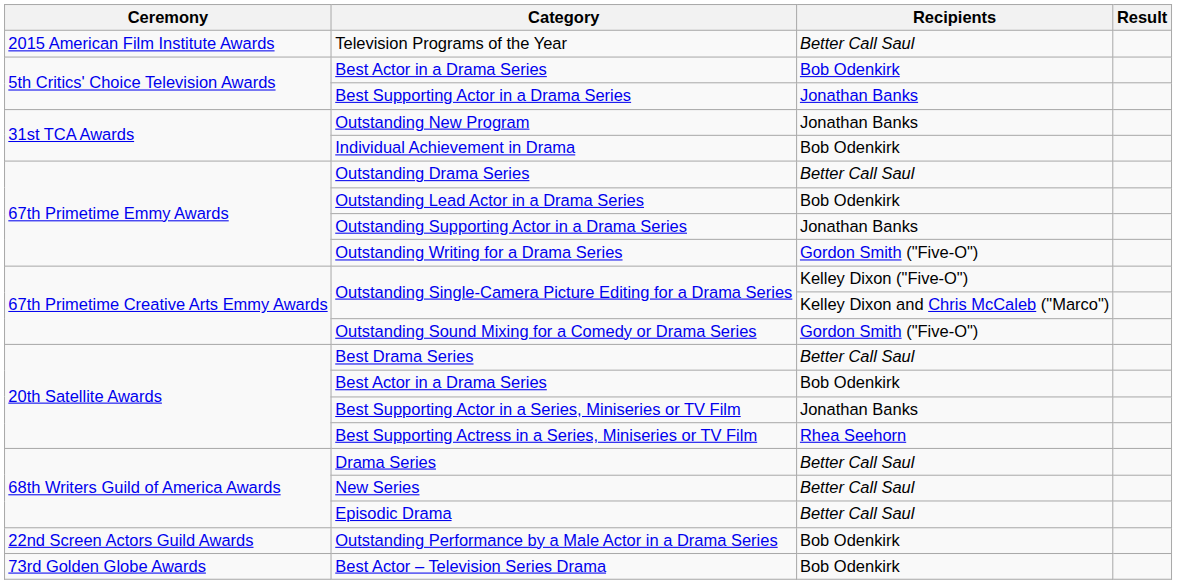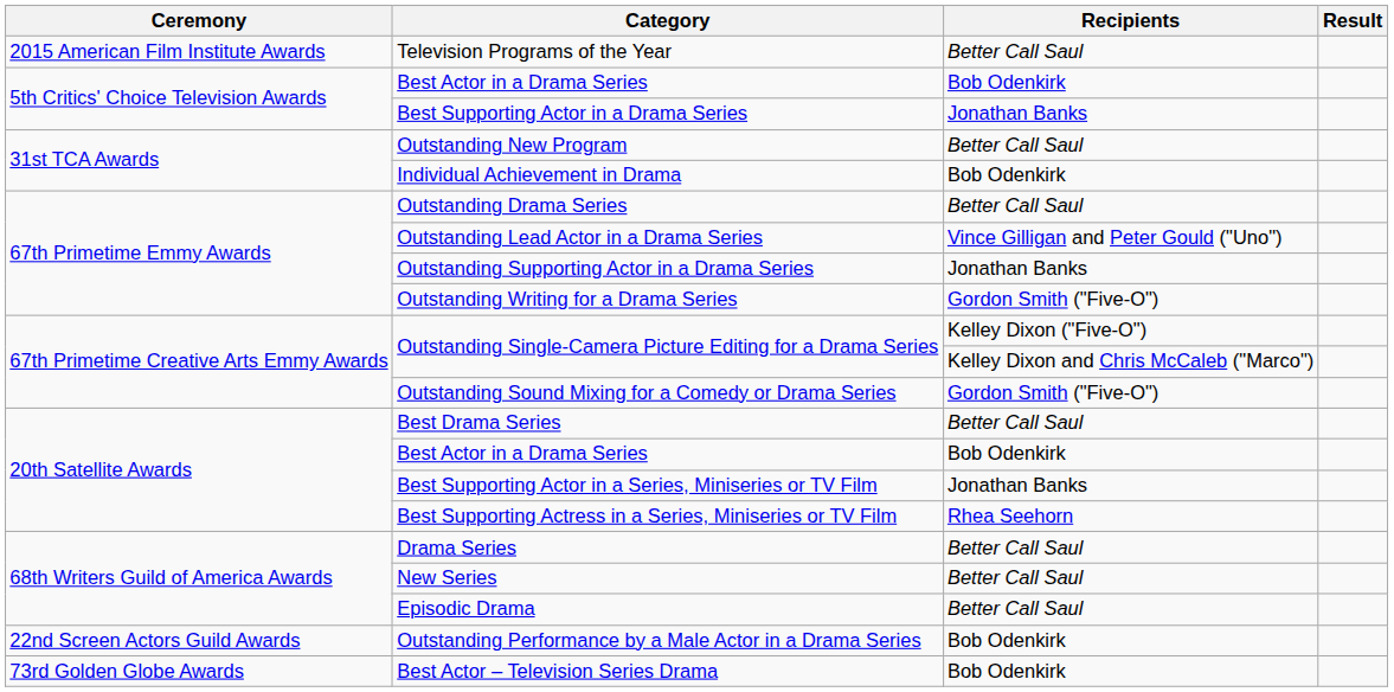 <table class="wikitable sortable">
 <tr>
 <th align="left">Ceremony</th>
 <th align="left">Category</th>
 <th align="left">Recipients</th>
 <th align="left">Result</th>
 </tr>
 <tr>
 <td><a href='#'>2015 American Film Institute Awards</a></td>
 <td>Television Programs of the Year</td>
 <td><em>Better Call Saul</em></td>
 <td></td>
 </tr>
 <tr>
 <td rowspan="2"><a href='#'>5th Critics' Choice Television Awards</a></td>
 <td><a href='#'>Best Actor in a Drama Series</a></td>
 <td><a href='#'>Bob Odenkirk</a></td>
 <td></td>
 </tr>
 <tr>
 <td><a href='#'>Best Supporting Actor in a Drama Series</a></td>
 <td><a href='#'>Jonathan Banks</a></td>
 <td></td>
 </tr>
 <tr>
 <td rowspan="2"><a href='#'>31st TCA Awards</a></td>
 <td><a href='#'>Outstanding New Program</a></td>
-<td>Jonathan Banks</td>
+<td><em>Better Call Saul</em></td>
 <td></td>
 </tr>
 <tr>
 <td><a href='#'>Individual Achievement in Drama</a></td>
 <td>Bob Odenkirk</td>
 <td></td>
 </tr>
 <tr>
 <td rowspan="4"><a href='#'>67th Primetime Emmy Awards</a></td>
 <td><a href='#'>Outstanding Drama Series</a></td>
 <td><em>Better Call Saul</em></td>
 <td></td>
 </tr>
 <tr>
 <td><a href='#'>Outstanding Lead Actor in a Drama Series</a></td>
-<td>Bob Odenkirk</td>
+<td><a href='#'>Vince Gilligan</a> and <a href='#'>Peter Gould</a> ("Uno")</td>
 <td></td>
 </tr>
 <tr>
 <td><a href='#'>Outstanding Supporting Actor in a Drama Series</a></td>
 <td>Jonathan Banks</td>
 <td></td>
 </tr>
 <tr>
 <td><a href='#'>Outstanding Writing for a Drama Series</a></td>
 <td><a href='#'>Gordon Smith</a> ("Five-O")</td>
 <td></td>
 </tr>
 <tr>
 <td rowspan="3"><a href='#'>67th Primetime Creative Arts Emmy Awards</a></td>
 <td rowspan="2"><a href='#'>Outstanding Single-Camera Picture Editing for a Drama Series</a></td>
 <td>Kelley Dixon ("Five-O")</td>
 <td></td>
 </tr>
 <tr>
 <td>Kelley Dixon and <a href='#'>Chris McCaleb</a> ("Marco")</td>
 <td></td>
 </tr>
 <tr>
 <td><a href='#'>Outstanding Sound Mixing for a Comedy or Drama Series</a></td>
 <td><a href='#'>Gordon Smith</a> ("Five-O")</td>
 <td></td>
 </tr>
 <tr>
 <td rowspan="4"><a href='#'>20th Satellite Awards</a></td>
 <td><a href='#'>Best Drama Series</a></td>
 <td><em>Better Call Saul</em></td>
 <td></td>
 </tr>
 <tr>
 <td><a href='#'>Best Actor in a Drama Series</a></td>
 <td>Bob Odenkirk</td>
 <td></td>
 </tr>
 <tr>
 <td><a href='#'>Best Supporting Actor in a Series, Miniseries or TV Film</a></td>
 <td>Jonathan Banks</td>
 <td></td>
 </tr>
 <tr>
 <td><a href='#'>Best Supporting Actress in a Series, Miniseries or TV Film</a></td>
 <td><a href='#'>Rhea Seehorn</a></td>
 <td></td>
 </tr>
 <tr>
 <td rowspan="3"><a href='#'>68th Writers Guild of America Awards</a></td>
 <td><a href='#'>Drama Series</a></td>
 <td><em>Better Call Saul</em></td>
 <td></td>
 </tr>
 <tr>
 <td><a href='#'>New Series</a></td>
 <td><em>Better Call Saul</em></td>
 <td></td>
 </tr>
 <tr>
 <td><a href='#'>Episodic Drama</a></td>
 <td><em>Better Call Saul</em></td>
 <td></td>
 </tr>
 <tr>
 <td><a href='#'>22nd Screen Actors Guild Awards</a></td>
 <td><a href='#'>Outstanding Performance by a Male Actor in a Drama Series</a></td>
 <td>Bob Odenkirk</td>
 <td></td>
 </tr>
 <tr>
 <td><a href='#'>73rd Golden Globe Awards</a></td>
 <td><a href='#'>Best Actor – Television Series Drama</a></td>
 <td>Bob Odenkirk</td>
 <td></td>
 </tr>
 </table>
